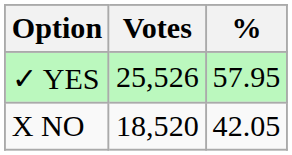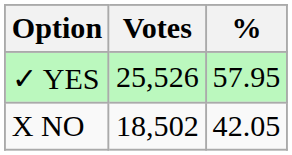 <table class="wikitable">
 <tr>
 <th>Option</th>
 <th>Votes</th>
 <th>%</th>
 </tr>
 <tr>
 <td style=background:#bbf8be>✓ YES</td>
 <td style=background:#bbf8be>25,526</td>
 <td style=background:#bbf8be>57.95</td>
 </tr>
 <tr>
 <td>X NO</td>
-<td>18,520</td>
+<td>18,502</td>
 <td>42.05</td>
 </tr>
 </table>
